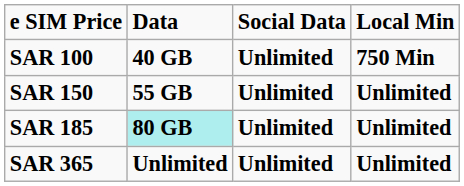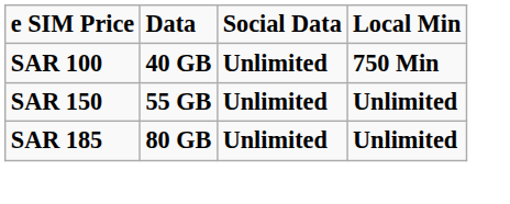 <table class="wikitable">
 <tr>
 <td><strong>e SIM Price</strong></td>
 <td><strong>Data</strong></td>
 <td><strong>Social Data</strong></td>
 <td><strong>Local Min</strong></td>
 </tr>
 <tr>
 <td><strong>SAR 100</strong></td>
 <td><strong>40 GB</strong></td>
 <td><strong>Unlimited</strong></td>
 <td><strong>750 Min</strong></td>
 </tr>
 <tr>
 <td><strong>SAR 150</strong></td>
 <td><strong>55 GB</strong></td>
 <td><strong>Unlimited</strong></td>
 <td><strong>Unlimited</strong></td>
 </tr>
 <tr>
 <td><strong>SAR 185</strong></td>
-<td style="background: paleturquoise;"><strong>80 GB</strong></td>
-<td><strong>Unlimited</strong></td>
-<td><strong>Unlimited</strong></td>
-</tr>
-<tr>
-<td><strong>SAR 365</strong></td>
-<td><strong>Unlimited</strong></td>
+<td><strong>80 GB</strong></td>
 <td><strong>Unlimited</strong></td>
 <td><strong>Unlimited</strong></td>
 </tr>
 </table>
